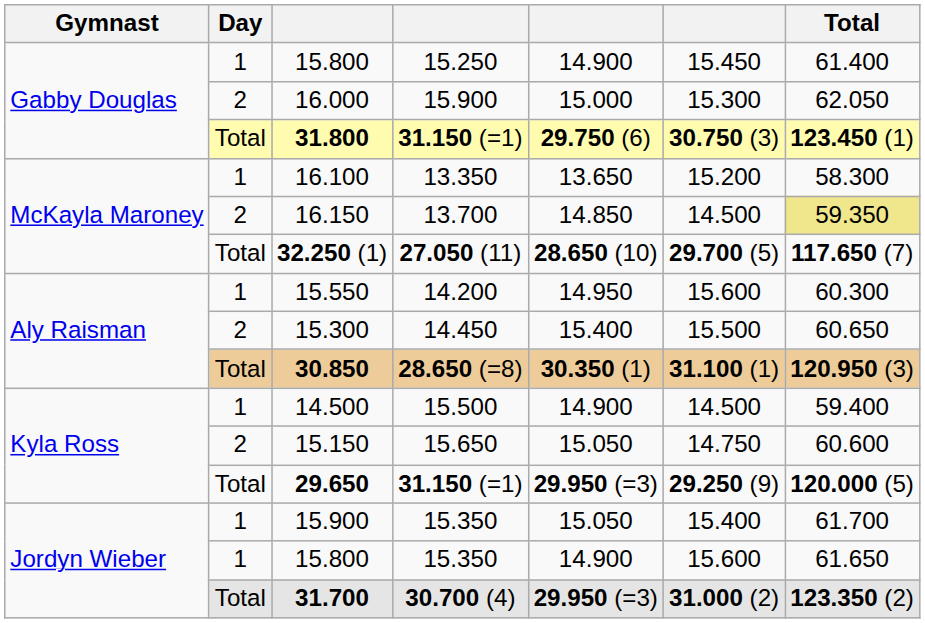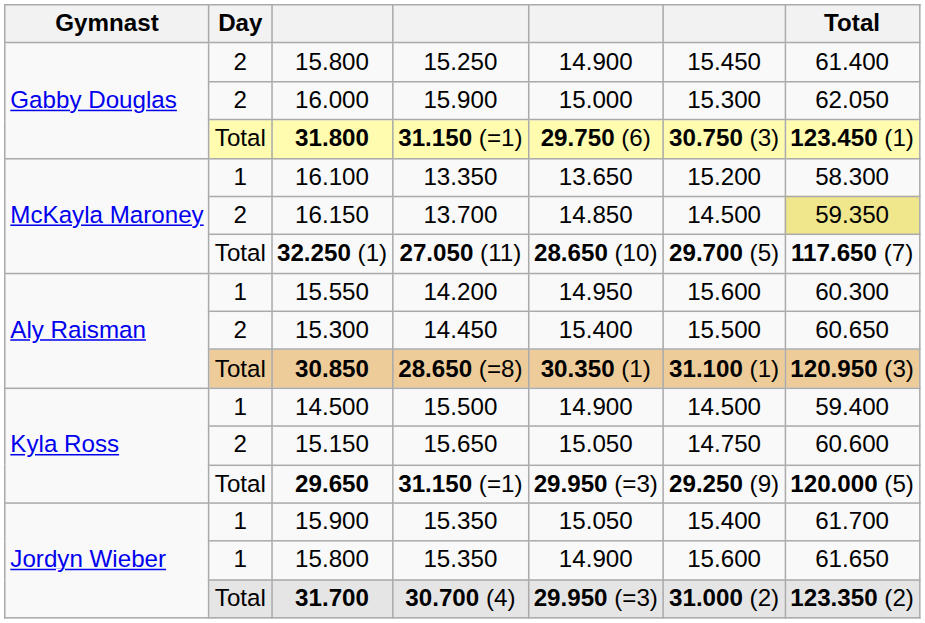 <table class="wikitable sortable" style="text-align:center; font-size:100%">
 <tr>
 <th scope="col">Gymnast</th>
 <th scope="col">Day</th>
 <th scope="col"></th>
 <th scope="col"></th>
 <th scope="col"></th>
 <th scope="col"></th>
 <th scope="col">Total</th>
 </tr>
 <tr>
 <td rowspan="3" align=left><a href='#'>Gabby Douglas</a></td>
-<td>1</td>
+<td>2</td>
 <td>15.800</td>
 <td>15.250</td>
 <td>14.900</td>
 <td>15.450</td>
 <td>61.400</td>
 </tr>
 <tr>
 <td>2</td>
 <td>16.000</td>
 <td>15.900</td>
 <td>15.000</td>
 <td>15.300</td>
 <td>62.050</td>
 </tr>
 <tr style="background:#fffcaf;">
 <td>Total</td>
 <td><strong>31.800</strong></td>
 <td><strong>31.150</strong> (=1)</td>
 <td><strong>29.750</strong> (6)</td>
 <td><strong>30.750</strong> (3)</td>
 <td><strong>123.450</strong> (1)</td>
 </tr>
 <tr>
 <td rowspan="3" align=left><a href='#'>McKayla Maroney</a></td>
 <td>1</td>
 <td>16.100</td>
 <td>13.350</td>
 <td>13.650</td>
 <td>15.200</td>
 <td>58.300</td>
 </tr>
 <tr>
 <td>2</td>
 <td>16.150</td>
 <td>13.700</td>
 <td>14.850</td>
 <td>14.500</td>
 <td style="background: khaki;">59.350</td>
 </tr>
 <tr>
 <td>Total</td>
 <td><strong>32.250</strong> (1)</td>
 <td><strong>27.050</strong> (11)</td>
 <td><strong>28.650</strong> (10)</td>
 <td><strong>29.700</strong> (5)</td>
 <td><strong>117.650</strong> (7)</td>
 </tr>
 <tr>
 <td rowspan="3" align=left><a href='#'>Aly Raisman</a></td>
 <td>1</td>
 <td>15.550</td>
 <td>14.200</td>
 <td>14.950</td>
 <td>15.600</td>
 <td>60.300</td>
 </tr>
 <tr>
 <td>2</td>
 <td>15.300</td>
 <td>14.450</td>
 <td>15.400</td>
 <td>15.500</td>
 <td>60.650</td>
 </tr>
 <tr style="background:#ec9;">
 <td>Total</td>
 <td><strong>30.850</strong></td>
 <td><strong>28.650</strong> (=8)</td>
 <td><strong>30.350</strong> (1)</td>
 <td><strong>31.100</strong> (1)</td>
 <td><strong>120.950</strong> (3)</td>
 </tr>
 <tr>
 <td rowspan="3" align=left><a href='#'>Kyla Ross</a></td>
 <td>1</td>
 <td>14.500</td>
 <td>15.500</td>
 <td>14.900</td>
 <td>14.500</td>
 <td>59.400</td>
 </tr>
 <tr>
 <td>2</td>
 <td>15.150</td>
 <td>15.650</td>
 <td>15.050</td>
 <td>14.750</td>
 <td>60.600</td>
 </tr>
 <tr>
 <td>Total</td>
 <td><strong>29.650</strong></td>
 <td><strong>31.150</strong> (=1)</td>
 <td><strong>29.950</strong> (=3)</td>
 <td><strong>29.250</strong> (9)</td>
 <td><strong>120.000</strong> (5)</td>
 </tr>
 <tr>
 <td rowspan="3" align=left><a href='#'>Jordyn Wieber</a></td>
 <td>1</td>
 <td>15.900</td>
 <td>15.350</td>
 <td>15.050</td>
 <td>15.400</td>
 <td>61.700</td>
 </tr>
 <tr>
 <td>1</td>
 <td>15.800</td>
 <td>15.350</td>
 <td>14.900</td>
 <td>15.600</td>
 <td>61.650</td>
 </tr>
 <tr style="background:#e5e5e5;">
 <td>Total</td>
 <td><strong>31.700</strong></td>
 <td><strong>30.700</strong> (4)</td>
 <td><strong>29.950</strong> (=3)</td>
 <td><strong>31.000</strong> (2)</td>
 <td><strong>123.350</strong> (2)</td>
 </tr>
 </table>
